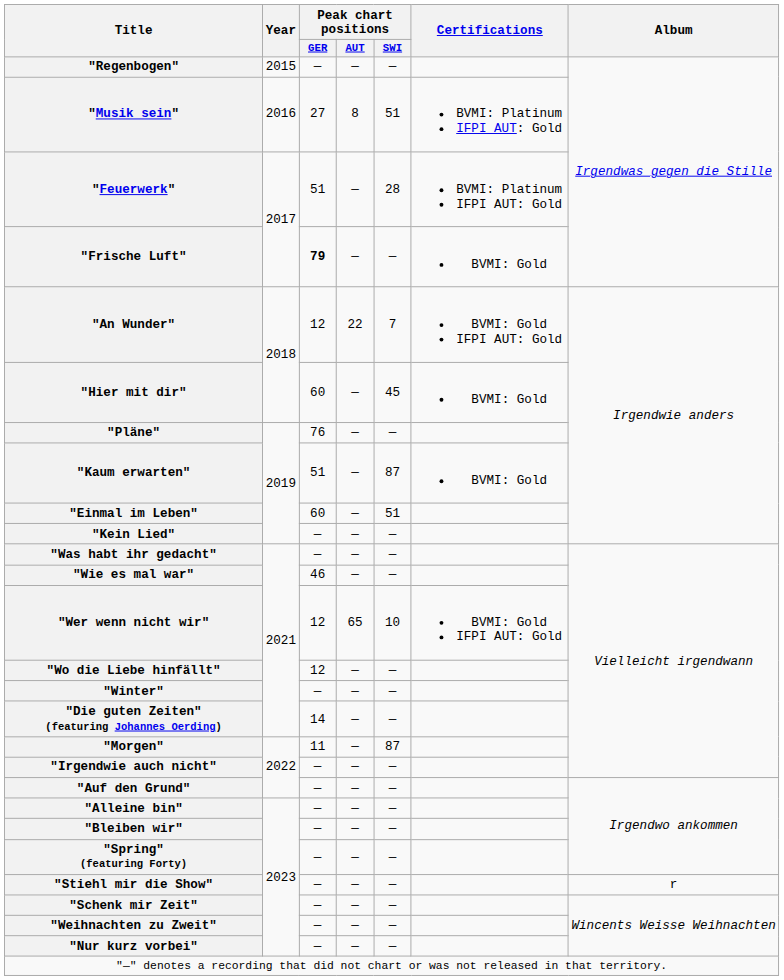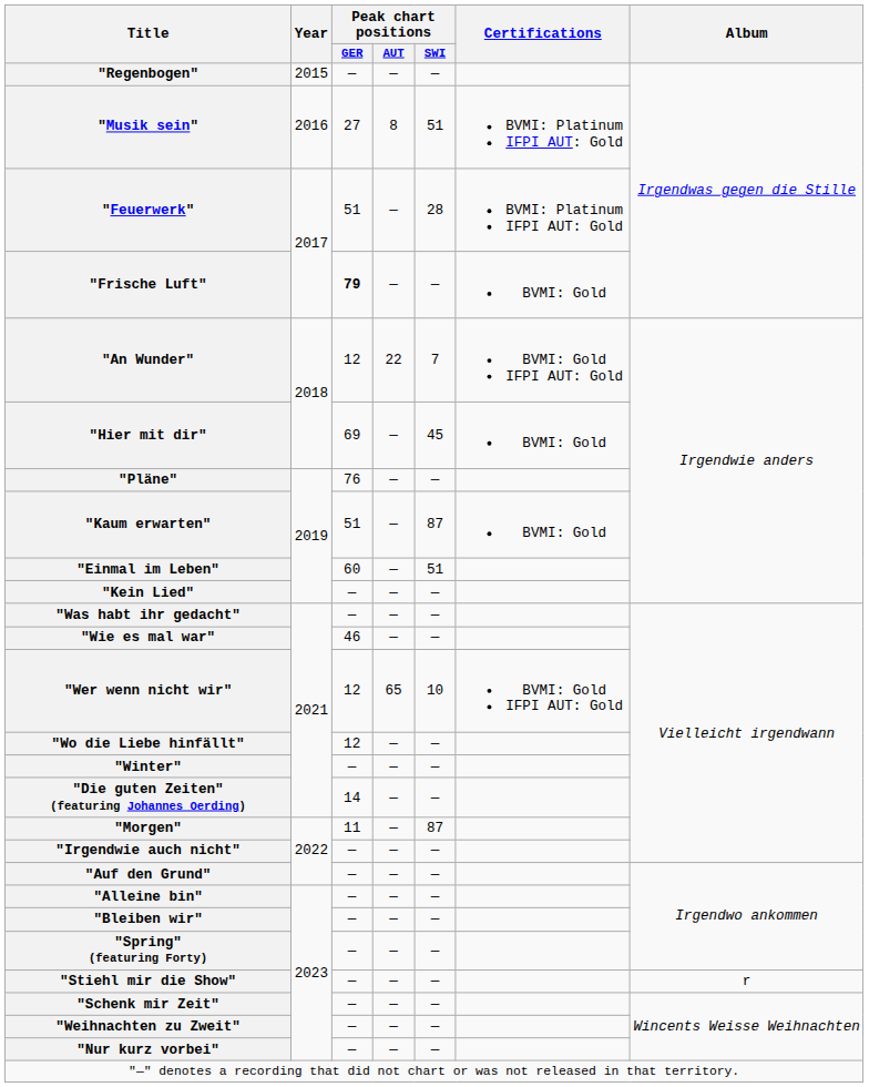 <table class="wikitable plainrowheaders" style="text-align:center;">
 <tr>
 <th scope="col" rowspan="2" style="width:20em;">Title</th>
 <th scope="col" rowspan="2">Year</th>
 <th scope="col" colspan="3">Peak chart positions</th>
 <th scope="col" rowspan="2" style="width:12em;"><a href='#'>Certifications</a></th>
 <th scope="col" rowspan="2">Album</th>
 </tr>
 <tr>
 <th style="width:3em;font-size:85%"><a href='#'>GER</a><br></th>
 <th style="width:3em;font-size:85%"><a href='#'>AUT</a><br></th>
 <th style="width:3em;font-size:85%"><a href='#'>SWI</a><br></th>
 </tr>
 <tr>
 <th scope="row">"Regenbogen"</th>
 <td>2015</td>
 <td>—</td>
 <td>—</td>
 <td>—</td>
 <td></td>
 <td rowspan="4"><em><a href='#'>Irgendwas gegen die Stille</a></em></td>
 </tr>
 <tr>
 <th scope="row">"<a href='#'>Musik sein</a>"</th>
 <td>2016</td>
 <td>27</td>
 <td>8</td>
 <td>51</td>
 <td><br><ul><li>BVMI: Platinum</li><li><a href='#'>IFPI AUT</a>: Gold</li></ul></td>
 </tr>
 <tr>
 <th scope="row">"<a href='#'>Feuerwerk</a>"</th>
 <td rowspan="2">2017</td>
 <td>51</td>
 <td>—</td>
 <td>28</td>
 <td><br><ul><li>BVMI: Platinum</li><li>IFPI AUT: Gold</li></ul></td>
 </tr>
 <tr>
 <th scope="row">"Frische Luft"</th>
 <td><strong>79</strong></td>
 <td>—</td>
 <td>—</td>
 <td><br><ul><li>BVMI: Gold</li></ul></td>
 </tr>
 <tr>
 <th scope="row">"An Wunder"</th>
 <td rowspan="2">2018</td>
 <td>12</td>
 <td>22</td>
 <td>7</td>
 <td><br><ul><li>BVMI: Gold</li><li>IFPI AUT: Gold</li></ul></td>
 <td rowspan="6"><em>Irgendwie anders</em></td>
 </tr>
 <tr>
 <th scope="row">"Hier mit dir"</th>
-<td>60</td>
+<td>69</td>
 <td>—</td>
 <td>45</td>
 <td><br><ul><li>BVMI: Gold</li></ul></td>
 </tr>
 <tr>
 <th scope="row">"Pläne"</th>
 <td rowspan="4">2019</td>
 <td>76</td>
 <td>—</td>
 <td>—</td>
 <td></td>
 </tr>
 <tr>
 <th scope="row">"Kaum erwarten"</th>
 <td>51</td>
 <td>—</td>
 <td>87</td>
 <td><br><ul><li>BVMI: Gold</li></ul></td>
 </tr>
 <tr>
 <th scope="row">"Einmal im Leben"</th>
 <td>60</td>
 <td>—</td>
 <td>51</td>
 <td></td>
 </tr>
 <tr>
 <th scope="row">"Kein Lied"</th>
 <td>—</td>
 <td>—</td>
 <td>—</td>
 <td></td>
 </tr>
 <tr>
 <th scope="row">"Was habt ihr gedacht"</th>
 <td rowspan="6">2021</td>
 <td>—</td>
 <td>—</td>
 <td>—</td>
 <td></td>
 <td rowspan="8"><em>Vielleicht irgendwann</em></td>
 </tr>
 <tr>
 <th scope="row">"Wie es mal war"</th>
 <td>46</td>
 <td>—</td>
 <td>—</td>
 <td></td>
 </tr>
 <tr>
 <th scope="row">"Wer wenn nicht wir"</th>
 <td>12</td>
 <td>65</td>
 <td>10</td>
 <td><br><ul><li>BVMI: Gold</li><li>IFPI AUT: Gold</li></ul></td>
 </tr>
 <tr>
 <th scope="row">"Wo die Liebe hinfällt"</th>
 <td>12</td>
 <td>—</td>
 <td>—</td>
 <td></td>
 </tr>
 <tr>
 <th scope="row">"Winter"</th>
 <td>—</td>
 <td>—</td>
 <td>—</td>
 <td></td>
 </tr>
 <tr>
 <th scope="row">"Die guten Zeiten"<br><small>(featuring <a href='#'>Johannes Oerding</a>)</small></th>
 <td>14</td>
 <td>—</td>
 <td>—</td>
 <td></td>
 </tr>
 <tr>
 <th scope="row">"Morgen"</th>
 <td rowspan="3">2022</td>
 <td>11</td>
 <td>—</td>
 <td>87</td>
 <td></td>
 </tr>
 <tr>
 <th scope="row">"Irgendwie auch nicht"</th>
 <td>—</td>
 <td>—</td>
 <td>—</td>
 <td></td>
 </tr>
 <tr>
 <th scope="row">"Auf den Grund"</th>
 <td>—</td>
 <td>—</td>
 <td>—</td>
 <td></td>
 <td rowspan="4"><em>Irgendwo ankommen</em></td>
 </tr>
 <tr>
 <th scope="row">"Alleine bin"</th>
 <td rowspan="7">2023</td>
 <td>—</td>
 <td>—</td>
 <td>—</td>
 <td></td>
 </tr>
 <tr>
 <th scope="row">"Bleiben wir"</th>
 <td>—</td>
 <td>—</td>
 <td>—</td>
 <td></td>
 </tr>
 <tr>
 <th scope="row">"Spring"<br><small>(featuring Forty)</small></th>
 <td>—</td>
 <td>—</td>
 <td>—</td>
 <td></td>
 </tr>
 <tr>
 <th scope="row">"Stiehl mir die Show"</th>
 <td>—</td>
 <td>—</td>
 <td>—</td>
 <td></td>
 <td>r</td>
 </tr>
 <tr>
 <th scope="row">"Schenk mir Zeit"</th>
 <td>—</td>
 <td>—</td>
 <td>—</td>
 <td></td>
 <td rowspan="3"><em>Wincents Weisse Weihnachten</em></td>
 </tr>
 <tr>
 <th scope="row">"Weihnachten zu Zweit"</th>
 <td>—</td>
 <td>—</td>
 <td>—</td>
 <td></td>
 </tr>
 <tr>
 <th scope="row">"Nur kurz vorbei"</th>
 <td>—</td>
 <td>—</td>
 <td>—</td>
 <td></td>
 </tr>
 <tr>
 <td colspan="8" style="font-size:90%">"—" denotes a recording that did not chart or was not released in that territory.</td>
 </tr>
 </table>
